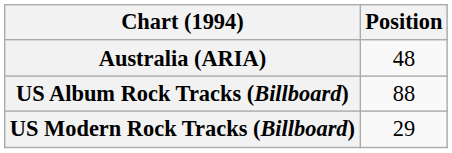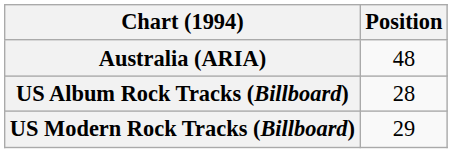 <table class="wikitable sortable plainrowheaders" style="text-align:center">
 <tr>
 <th>Chart (1994)</th>
 <th>Position</th>
 </tr>
 <tr>
 <th scope="row">Australia (ARIA)</th>
 <td>48</td>
 </tr>
 <tr>
 <th scope="row">US Album Rock Tracks (<em>Billboard</em>)</th>
-<td>88</td>
+<td>28</td>
 </tr>
 <tr>
 <th scope="row">US Modern Rock Tracks (<em>Billboard</em>)</th>
 <td>29</td>
 </tr>
 </table>
